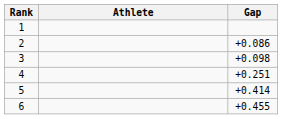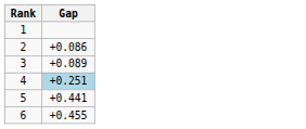 <table class=wikitable style="text-align:center">
 <tr>
 <th width=40>Rank</th>
-<th width=250>Athlete</th>
 <th width=60>Gap</th>
 </tr>
 <tr>
 <td>1</td>
-<td align=left></td>
 <td></td>
 </tr>
 <tr>
 <td>2</td>
-<td align=left></td>
 <td>+0.086</td>
 </tr>
 <tr>
 <td>3</td>
-<td align=left></td>
-<td>+0.098</td>
+<td>+0.089</td>
 </tr>
 <tr>
 <td>4</td>
-<td align=left></td>
-<td>+0.251</td>
+<td style="background: lightblue;">+0.251</td>
 </tr>
 <tr>
 <td>5</td>
-<td align=left></td>
-<td>+0.414</td>
+<td>+0.441</td>
 </tr>
 <tr>
 <td>6</td>
-<td align=left></td>
 <td>+0.455</td>
 </tr>
 </table>
